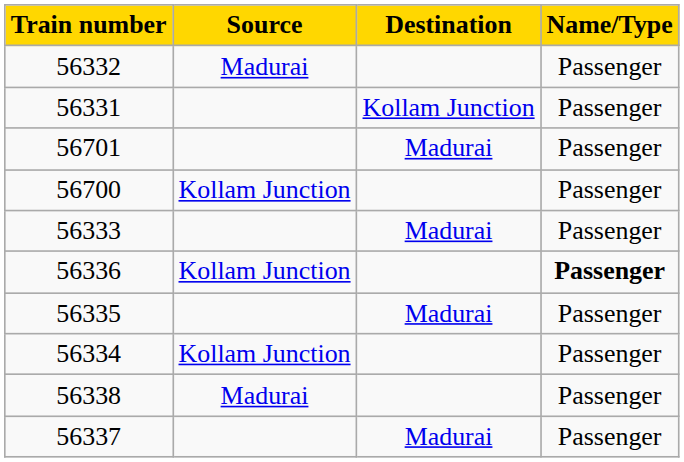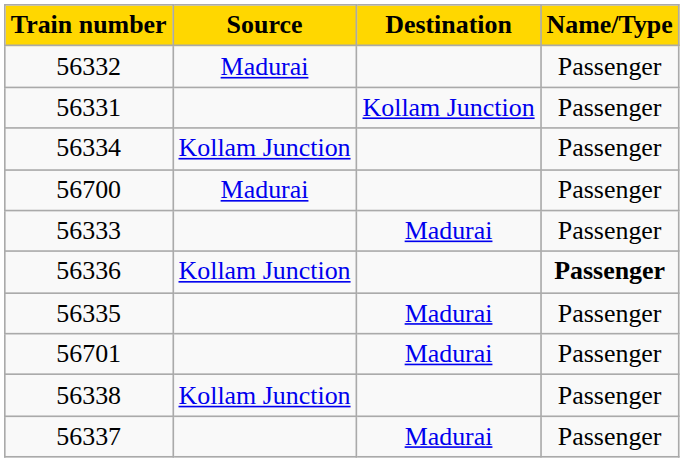 <table class="wikitable plainrowheaders unsortable" style="text-align:center">
 <tr>
 <th scope="col" rowspan="1" style="background:Gold;">Train number</th>
 <th scope="col" rowspan="1" style="background:Gold;">Source</th>
 <th scope="col" rowspan="1" style="background:Gold;">Destination</th>
 <th scope="col" rowspan="1" style="background:Gold;">Name/Type</th>
 </tr>
 <tr>
 <td valign="center">56332</td>
 <td valign="center"><a href='#'>Madurai</a></td>
 <td valign="center"></td>
 <td valign="center">Passenger</td>
 </tr>
 <tr>
 <td valign="center">56331</td>
 <td valign="center"></td>
 <td valign="center"><a href='#'>Kollam Junction</a></td>
 <td valign="center">Passenger</td>
 </tr>
 <tr>
-<td valign="center">56701</td>
+<td valign="center">56334</td>
+<td valign="center"><a href='#'>Kollam Junction</a></td>
 <td valign="center"></td>
-<td valign="center"><a href='#'>Madurai</a></td>
 <td valign="center">Passenger</td>
 </tr>
 <tr>
 <td valign="center">56700</td>
-<td valign="center"><a href='#'>Kollam Junction</a></td>
+<td valign="center"><a href='#'>Madurai</a></td>
 <td valign="center"></td>
 <td valign="center">Passenger</td>
 </tr>
 <tr>
 <td valign="center">56333</td>
 <td valign="center"></td>
 <td valign="center"><a href='#'>Madurai</a></td>
 <td valign="center">Passenger</td>
 </tr>
 <tr>
 <td valign="center">56336</td>
 <td valign="center"><a href='#'>Kollam Junction</a></td>
 <td valign="center"></td>
 <td valign="center"><strong>Passenger</strong></td>
 </tr>
 <tr>
 <td valign="center">56335</td>
 <td valign="center"></td>
 <td valign="center"><a href='#'>Madurai</a></td>
 <td valign="center">Passenger</td>
 </tr>
 <tr>
-<td valign="center">56334</td>
-<td valign="center"><a href='#'>Kollam Junction</a></td>
+<td valign="center">56701</td>
 <td valign="center"></td>
+<td valign="center"><a href='#'>Madurai</a></td>
 <td valign="center">Passenger</td>
 </tr>
 <tr>
 <td valign="center">56338</td>
-<td valign="center"><a href='#'>Madurai</a></td>
+<td valign="center"><a href='#'>Kollam Junction</a></td>
 <td valign="center"></td>
 <td valign="center">Passenger</td>
 </tr>
 <tr>
 <td valign="center">56337</td>
 <td valign="center"></td>
 <td valign="center"><a href='#'>Madurai</a></td>
 <td valign="center">Passenger</td>
 </tr>
 </table>
